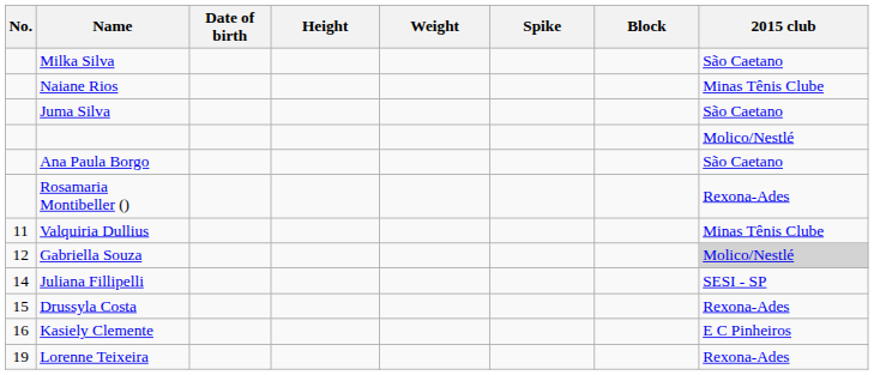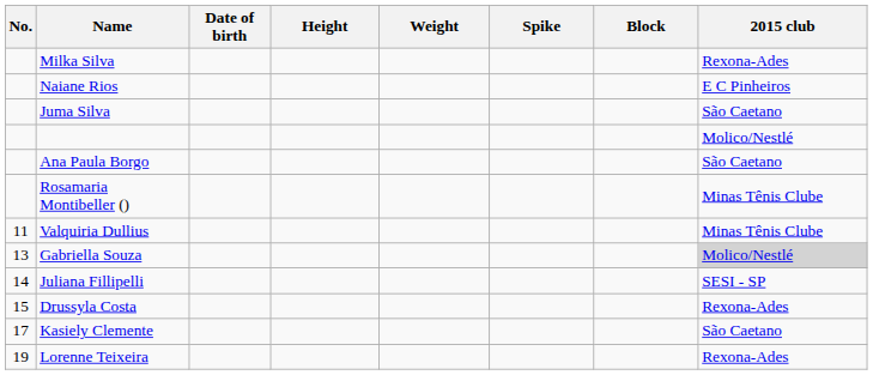 <table class="wikitable sortable" style="text-align:center;">
 <tr>
 <th>No.</th>
 <th style="width:15em">Name</th>
 <th style="width:8em">Date of birth</th>
 <th style="width:11em">Height</th>
 <th style="width:11em">Weight</th>
 <th style="width:11em">Spike</th>
 <th style="width:11em">Block</th>
 <th style="width:16em">2015 club</th>
 </tr>
 <tr>
 <td></td>
 <td align=left><a href='#'>Milka Silva</a></td>
 <td align=right></td>
 <td></td>
 <td></td>
 <td></td>
 <td></td>
-<td align=left> <a href='#'>São Caetano</a></td>
+<td align=left> <a href='#'>Rexona-Ades</a></td>
 </tr>
 <tr>
 <td></td>
 <td align=left><a href='#'>Naiane Rios</a></td>
 <td align=right></td>
 <td></td>
 <td></td>
 <td></td>
 <td></td>
-<td align=left> <a href='#'>Minas Tênis Clube</a></td>
+<td align=left> <a href='#'>E C Pinheiros</a></td>
 </tr>
 <tr>
 <td></td>
 <td align=left><a href='#'>Juma Silva</a></td>
 <td align=right></td>
 <td></td>
 <td></td>
 <td></td>
 <td></td>
 <td align=left> <a href='#'>São Caetano</a></td>
 </tr>
 <tr>
 <td></td>
 <td align=left></td>
 <td align=right></td>
 <td></td>
 <td></td>
 <td></td>
 <td></td>
 <td align=left> <a href='#'>Molico/Nestlé</a></td>
 </tr>
 <tr>
 <td></td>
 <td align=left><a href='#'>Ana Paula Borgo</a></td>
 <td align=right></td>
 <td></td>
 <td></td>
 <td></td>
 <td></td>
 <td align=left> <a href='#'>São Caetano</a></td>
 </tr>
 <tr>
 <td></td>
 <td align=left><a href='#'>Rosamaria Montibeller</a> ()</td>
 <td align=right></td>
 <td></td>
 <td></td>
 <td></td>
 <td></td>
-<td align=left> <a href='#'>Rexona-Ades</a></td>
+<td align=left> <a href='#'>Minas Tênis Clube</a></td>
 </tr>
 <tr>
 <td>11</td>
 <td align=left><a href='#'>Valquiria Dullius</a></td>
 <td align=right></td>
 <td></td>
 <td></td>
 <td></td>
 <td></td>
 <td align=left> <a href='#'>Minas Tênis Clube</a></td>
 </tr>
 <tr>
-<td>12</td>
+<td>13</td>
 <td align=left><a href='#'>Gabriella Souza</a></td>
 <td align=right></td>
 <td></td>
 <td></td>
 <td></td>
 <td></td>
 <td align=left style="background: lightgrey;"> <a href='#'>Molico/Nestlé</a></td>
 </tr>
 <tr>
 <td>14</td>
 <td align=left><a href='#'>Juliana Fillipelli</a></td>
 <td align=right></td>
 <td></td>
 <td></td>
 <td></td>
 <td></td>
 <td align=left> <a href='#'>SESI - SP</a></td>
 </tr>
 <tr>
 <td>15</td>
 <td align=left><a href='#'>Drussyla Costa</a></td>
 <td align=right></td>
 <td></td>
 <td></td>
 <td></td>
 <td></td>
 <td align=left> <a href='#'>Rexona-Ades</a></td>
 </tr>
 <tr>
-<td>16</td>
+<td>17</td>
 <td align=left><a href='#'>Kasiely Clemente</a></td>
 <td align=right></td>
 <td></td>
 <td></td>
 <td></td>
 <td></td>
-<td align=left> <a href='#'>E C Pinheiros</a></td>
+<td align=left> <a href='#'>São Caetano</a></td>
 </tr>
 <tr>
 <td>19</td>
 <td align=left><a href='#'>Lorenne Teixeira</a></td>
 <td align=right></td>
 <td></td>
 <td></td>
 <td></td>
 <td></td>
 <td align=left> <a href='#'>Rexona-Ades</a></td>
 </tr>
 </table>
